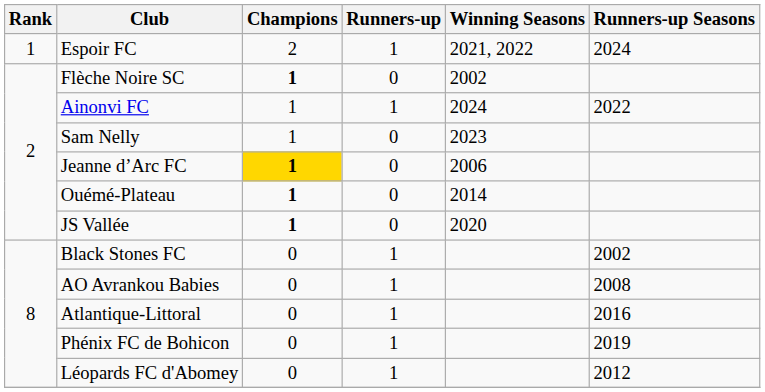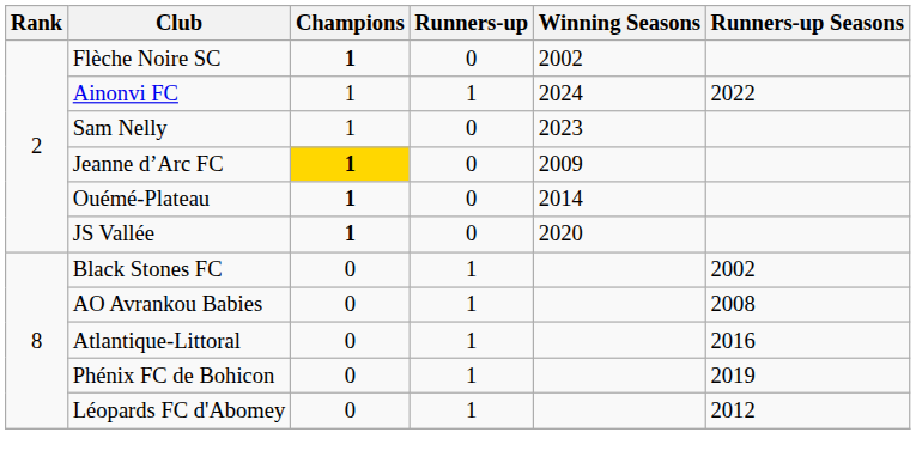 <table class="wikitable">
 <tr>
 <th>Rank</th>
 <th>Club</th>
 <th>Champions</th>
 <th>Runners-up</th>
 <th>Winning Seasons</th>
 <th>Runners-up Seasons</th>
-</tr>
-<tr>
-<td align=center>1</td>
-<td>Espoir FC</td>
-<td align=center>2</td>
-<td align=center>1</td>
-<td>2021, 2022</td>
-<td>2024</td>
 </tr>
 <tr>
 <td align=center rowspan=6>2</td>
 <td>Flèche Noire SC</td>
 <td align=center><strong>1</strong></td>
 <td align=center>0</td>
 <td>2002</td>
 <td></td>
 </tr>
 <tr>
 <td><a href='#'>Ainonvi FC</a></td>
 <td align=center>1</td>
 <td align=center>1</td>
 <td>2024</td>
 <td>2022</td>
 </tr>
 <tr>
 <td>Sam Nelly</td>
 <td align=center>1</td>
 <td align=center>0</td>
 <td>2023</td>
 <td></td>
 </tr>
 <tr>
 <td>Jeanne d’Arc FC</td>
 <td align=center style="background: gold;"><strong>1</strong></td>
 <td align=center>0</td>
-<td>2006</td>
+<td>2009</td>
 <td></td>
 </tr>
 <tr>
 <td>Ouémé-Plateau</td>
 <td align=center><strong>1</strong></td>
 <td align=center>0</td>
 <td>2014</td>
 <td></td>
 </tr>
 <tr>
 <td>JS Vallée</td>
 <td align=center><strong>1</strong></td>
 <td align=center>0</td>
 <td>2020</td>
 <td></td>
 </tr>
 <tr>
 <td align=center rowspan=5>8</td>
 <td>Black Stones FC</td>
 <td align=center>0</td>
 <td align=center>1</td>
 <td></td>
 <td>2002</td>
 </tr>
 <tr>
 <td>AO Avrankou Babies</td>
 <td align=center>0</td>
 <td align=center>1</td>
 <td></td>
 <td>2008</td>
 </tr>
 <tr>
 <td>Atlantique-Littoral</td>
 <td align=center>0</td>
 <td align=center>1</td>
 <td></td>
 <td>2016</td>
 </tr>
 <tr>
 <td>Phénix FC de Bohicon</td>
 <td align=center>0</td>
 <td align=center>1</td>
 <td></td>
 <td>2019</td>
 </tr>
 <tr>
 <td>Léopards FC d'Abomey</td>
 <td align=center>0</td>
 <td align=center>1</td>
 <td></td>
 <td>2012</td>
 </tr>
 <tr>
 </tr>
 </table>
